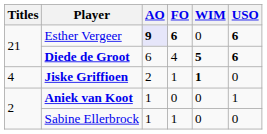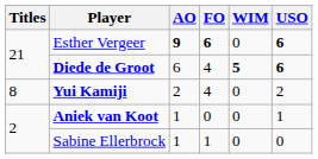 <table class="wikitable sortable">
 <tr>
 <th scope="col">Titles</th>
 <th scope="col">Player</th>
 <th scope="col"><a href='#'>AO</a></th>
 <th scope="col"><a href='#'>FO</a></th>
 <th scope="col"><a href='#'>WIM</a></th>
 <th scope="col"><a href='#'>USO</a></th>
 </tr>
 <tr>
 <td rowspan="2">21</td>
 <td style="text-align:left"> <a href='#'>Esther Vergeer</a></td>
-<td style="background: lavender;"><strong>9</strong></td>
+<td><strong>9</strong></td>
 <td><strong>6</strong></td>
 <td>0</td>
 <td><strong>6</strong></td>
 </tr>
 <tr>
 <td style="text-align:left"> <strong><a href='#'>Diede de Groot</a></strong></td>
 <td>6</td>
 <td>4</td>
 <td><strong>5</strong></td>
 <td><strong>6</strong></td>
 </tr>
 <tr>
+<td>8</td>
+<td style="text-align:left"> <strong><a href='#'>Yui Kamiji</a></strong></td>
+<td>2</td>
 <td>4</td>
-<td style="text-align:left"> <strong><a href='#'>Jiske Griffioen</a></strong></td>
+<td>0</td>
 <td>2</td>
-<td>1</td>
-<td><strong>1</strong></td>
-<td>0</td>
 </tr>
 <tr>
 <td rowspan="2">2</td>
 <td style="text-align:left"> <strong><a href='#'>Aniek van Koot</a></strong></td>
 <td>1</td>
 <td>0</td>
 <td>0</td>
 <td>1</td>
 </tr>
 <tr>
 <td style="text-align:left"> <a href='#'>Sabine Ellerbrock</a></td>
 <td>1</td>
 <td>1</td>
 <td>0</td>
 <td>0</td>
 </tr>
 </table>
